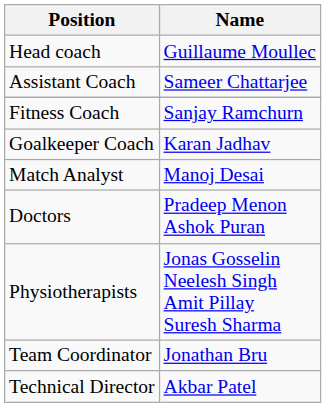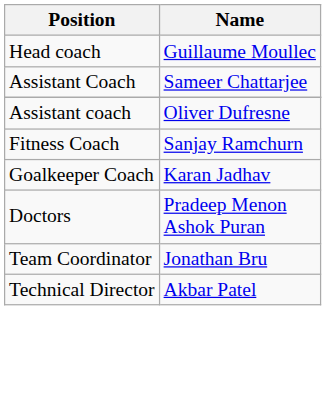 <table class="wikitable" style="text-align:left;">
 <tr>
 <th><strong>Position</strong></th>
 <th><strong>Name</strong></th>
 </tr>
 <tr>
 <td>Head coach</td>
 <td> <a href='#'>Guillaume Moullec</a></td>
 </tr>
 <tr>
 <td>Assistant Coach</td>
 <td> <a href='#'>Sameer Chattarjee</a></td>
 </tr>
 <tr>
 </tr>
 <tr>
+<td>Assistant coach</td>
+<td> <a href='#'>Oliver Dufresne</a></td>
+</tr>
+<tr>
 <td>Fitness Coach</td>
 <td> <a href='#'>Sanjay Ramchurn</a></td>
 </tr>
 <tr>
 <td>Goalkeeper Coach</td>
 <td> <a href='#'>Karan Jadhav</a></td>
 </tr>
 <tr>
-<td>Match Analyst</td>
-<td> <a href='#'>Manoj Desai</a></td>
-</tr>
-<tr>
 <td>Doctors</td>
 <td> <a href='#'>Pradeep Menon</a><br> <a href='#'>Ashok Puran</a></td>
-</tr>
-<tr>
-<td>Physiotherapists</td>
-<td> <a href='#'>Jonas Gosselin</a><br> <a href='#'>Neelesh Singh</a><br> <a href='#'>Amit Pillay</a><br> <a href='#'>Suresh Sharma</a></td>
 </tr>
 <tr>
 <td>Team Coordinator</td>
 <td> <a href='#'>Jonathan Bru</a></td>
 </tr>
 <tr>
 <td>Technical Director</td>
 <td> <a href='#'>Akbar Patel</a></td>
 </tr>
 </table>
